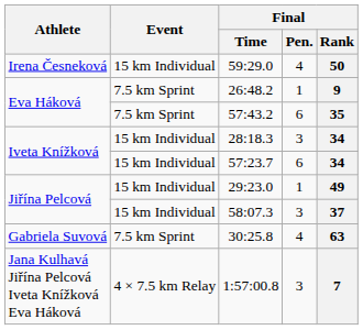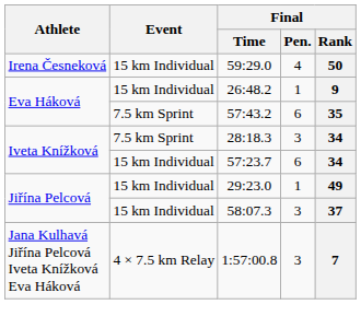 <table class="wikitable" style="font-size:90%">
 <tr>
 <th rowspan="2">Athlete</th>
 <th rowspan="2">Event</th>
 <th colspan="3">Final</th>
 </tr>
 <tr>
 <th>Time</th>
 <th>Pen.</th>
 <th>Rank</th>
 </tr>
 <tr>
 <td><a href='#'>Irena Česneková</a></td>
 <td>15 km Individual</td>
 <td align="center">59:29.0</td>
 <td align="center">4</td>
 <th align="center">50</th>
 </tr>
 <tr>
 <td rowspan=2><a href='#'>Eva Háková</a></td>
-<td>7.5 km Sprint</td>
+<td>15 km Individual</td>
 <td align="center">26:48.2</td>
 <td align="center">1</td>
 <th align="center">9</th>
 </tr>
 <tr>
 <td>7.5 km Sprint</td>
 <td align="center">57:43.2</td>
 <td align="center">6</td>
 <th align="center">35</th>
 </tr>
 <tr>
 <td rowspan=2><a href='#'>Iveta Knížková</a></td>
-<td>15 km Individual</td>
+<td>7.5 km Sprint</td>
 <td align="center">28:18.3</td>
 <td align="center">3</td>
 <th align="center">34</th>
 </tr>
 <tr>
 <td>15 km Individual</td>
 <td align="center">57:23.7</td>
 <td align="center">6</td>
 <th align="center">34</th>
 </tr>
 <tr>
 <td rowspan=2><a href='#'>Jiřína Pelcová</a></td>
 <td>15 km Individual</td>
 <td align="center">29:23.0</td>
 <td align="center">1</td>
 <th align="center">49</th>
 </tr>
 <tr>
 <td>15 km Individual</td>
 <td align="center">58:07.3</td>
 <td align="center">3</td>
 <th align="center">37</th>
 </tr>
 <tr>
-<td><a href='#'>Gabriela Suvová</a></td>
-<td>7.5 km Sprint</td>
-<td align="center">30:25.8</td>
-<td align="center">4</td>
-<th align="center">63</th>
-</tr>
-<tr>
 <td><a href='#'>Jana Kulhavá</a><br>Jiřína Pelcová<br>Iveta Knížková<br>Eva Háková</td>
 <td>4 × 7.5 km Relay</td>
 <td align="center">1:57:00.8</td>
 <td align="center">3</td>
 <th align="center">7</th>
 </tr>
 </table>
